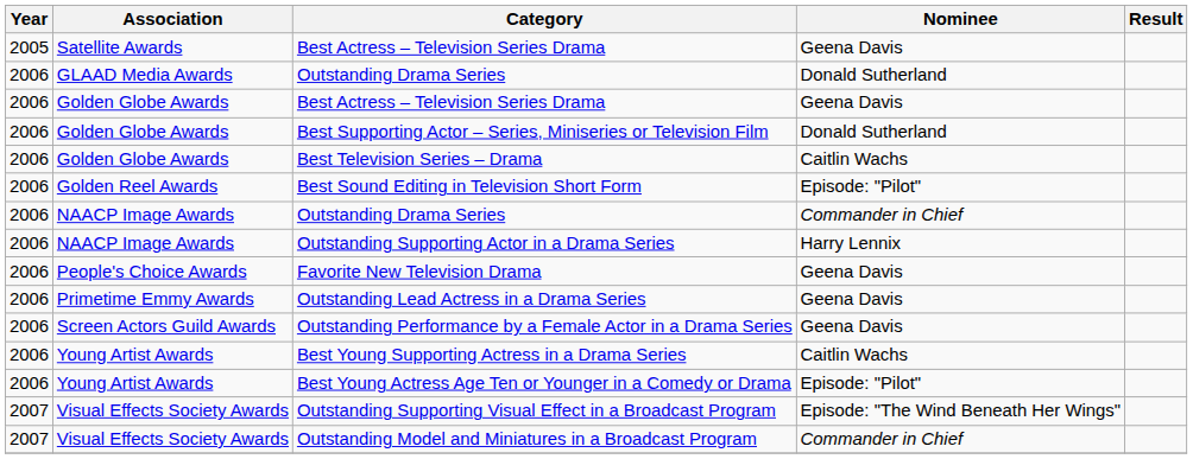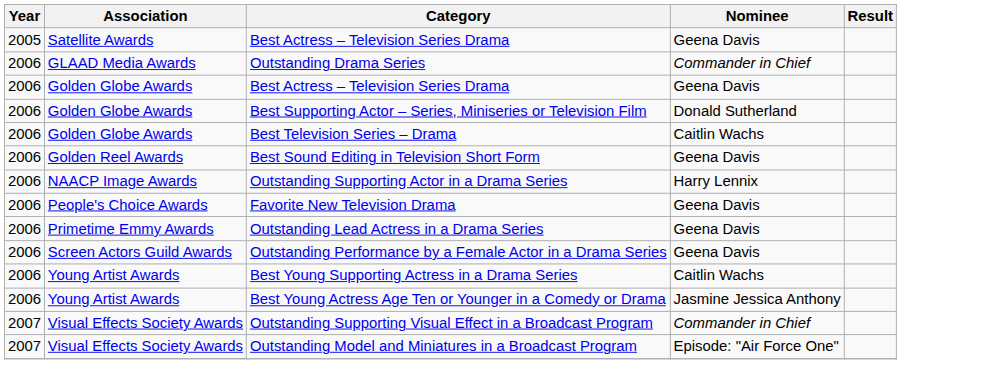 <table class="wikitable sortable">
 <tr>
 <th>Year</th>
 <th>Association</th>
 <th>Category</th>
 <th>Nominee</th>
 <th>Result</th>
 </tr>
 <tr>
 <td>2005</td>
 <td><a href='#'>Satellite Awards</a></td>
 <td><a href='#'>Best Actress – Television Series Drama</a></td>
 <td>Geena Davis</td>
 <td></td>
 </tr>
 <tr>
 <td>2006</td>
 <td><a href='#'>GLAAD Media Awards</a></td>
 <td><a href='#'>Outstanding Drama Series</a></td>
-<td>Donald Sutherland</td>
+<td><em>Commander in Chief</em></td>
 <td></td>
 </tr>
 <tr>
 <td>2006</td>
 <td><a href='#'>Golden Globe Awards</a></td>
 <td><a href='#'>Best Actress – Television Series Drama</a></td>
 <td>Geena Davis</td>
 <td></td>
 </tr>
 <tr>
 <td>2006</td>
 <td><a href='#'>Golden Globe Awards</a></td>
 <td><a href='#'>Best Supporting Actor – Series, Miniseries or Television Film</a></td>
 <td>Donald Sutherland</td>
 <td></td>
 </tr>
 <tr>
 <td>2006</td>
 <td><a href='#'>Golden Globe Awards</a></td>
 <td><a href='#'>Best Television Series – Drama</a></td>
 <td>Caitlin Wachs</td>
 <td></td>
 </tr>
 <tr>
 <td>2006</td>
 <td><a href='#'>Golden Reel Awards</a></td>
 <td><a href='#'>Best Sound Editing in Television Short Form</a></td>
-<td>Episode: "Pilot"</td>
-<td></td>
-</tr>
-<tr>
-<td>2006</td>
-<td><a href='#'>NAACP Image Awards</a></td>
-<td><a href='#'>Outstanding Drama Series</a></td>
-<td><em>Commander in Chief</em></td>
+<td>Geena Davis</td>
 <td></td>
 </tr>
 <tr>
 <td>2006</td>
 <td><a href='#'>NAACP Image Awards</a></td>
 <td><a href='#'>Outstanding Supporting Actor in a Drama Series</a></td>
 <td>Harry Lennix</td>
 <td></td>
 </tr>
 <tr>
 <td>2006</td>
 <td><a href='#'>People's Choice Awards</a></td>
 <td><a href='#'>Favorite New Television Drama</a></td>
 <td>Geena Davis</td>
 <td></td>
 </tr>
 <tr>
 <td>2006</td>
 <td><a href='#'>Primetime Emmy Awards</a></td>
 <td><a href='#'>Outstanding Lead Actress in a Drama Series</a></td>
 <td>Geena Davis</td>
 <td></td>
 </tr>
 <tr>
 <td>2006</td>
 <td><a href='#'>Screen Actors Guild Awards</a></td>
 <td><a href='#'>Outstanding Performance by a Female Actor in a Drama Series</a></td>
 <td>Geena Davis</td>
 <td></td>
 </tr>
 <tr>
 <td>2006</td>
 <td><a href='#'>Young Artist Awards</a></td>
 <td><a href='#'>Best Young Supporting Actress in a Drama Series</a></td>
 <td>Caitlin Wachs</td>
 <td></td>
 </tr>
 <tr>
 <td>2006</td>
 <td><a href='#'>Young Artist Awards</a></td>
 <td><a href='#'>Best Young Actress Age Ten or Younger in a Comedy or Drama</a></td>
-<td>Episode: "Pilot"</td>
+<td>Jasmine Jessica Anthony</td>
 <td></td>
 </tr>
 <tr>
 <td>2007</td>
 <td><a href='#'>Visual Effects Society Awards</a></td>
 <td><a href='#'>Outstanding Supporting Visual Effect in a Broadcast Program</a></td>
-<td>Episode: "The Wind Beneath Her Wings"</td>
+<td><em>Commander in Chief</em></td>
 <td></td>
 </tr>
 <tr>
 <td>2007</td>
 <td><a href='#'>Visual Effects Society Awards</a></td>
 <td><a href='#'>Outstanding Model and Miniatures in a Broadcast Program</a></td>
-<td><em>Commander in Chief</em></td>
+<td>Episode: "Air Force One"</td>
 <td></td>
 </tr>
 <tr>
 </tr>
 </table>
